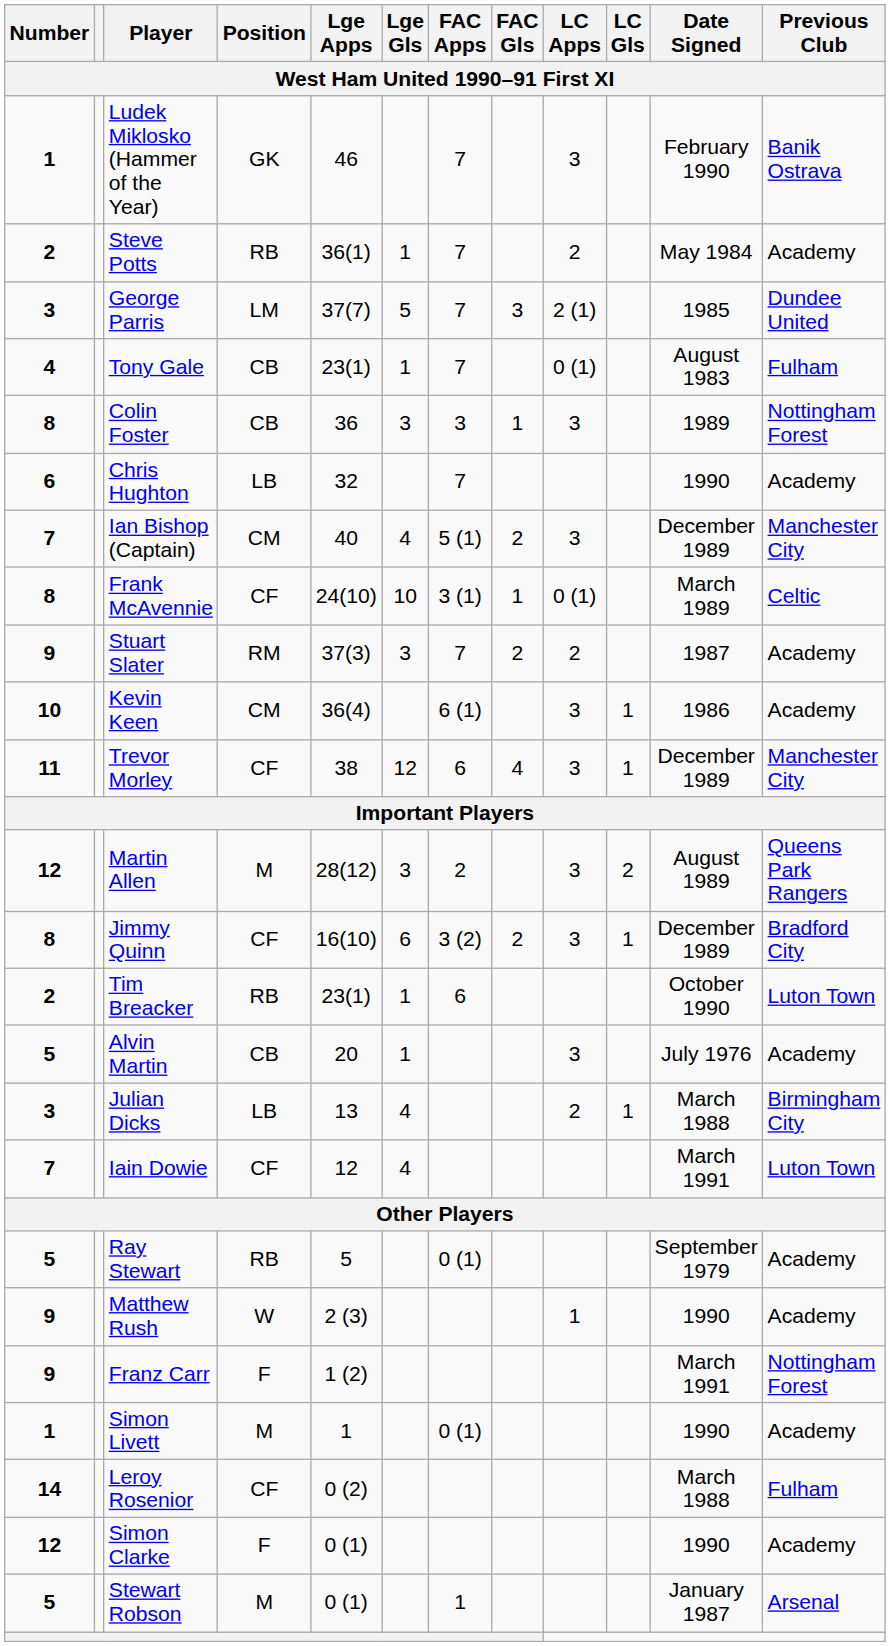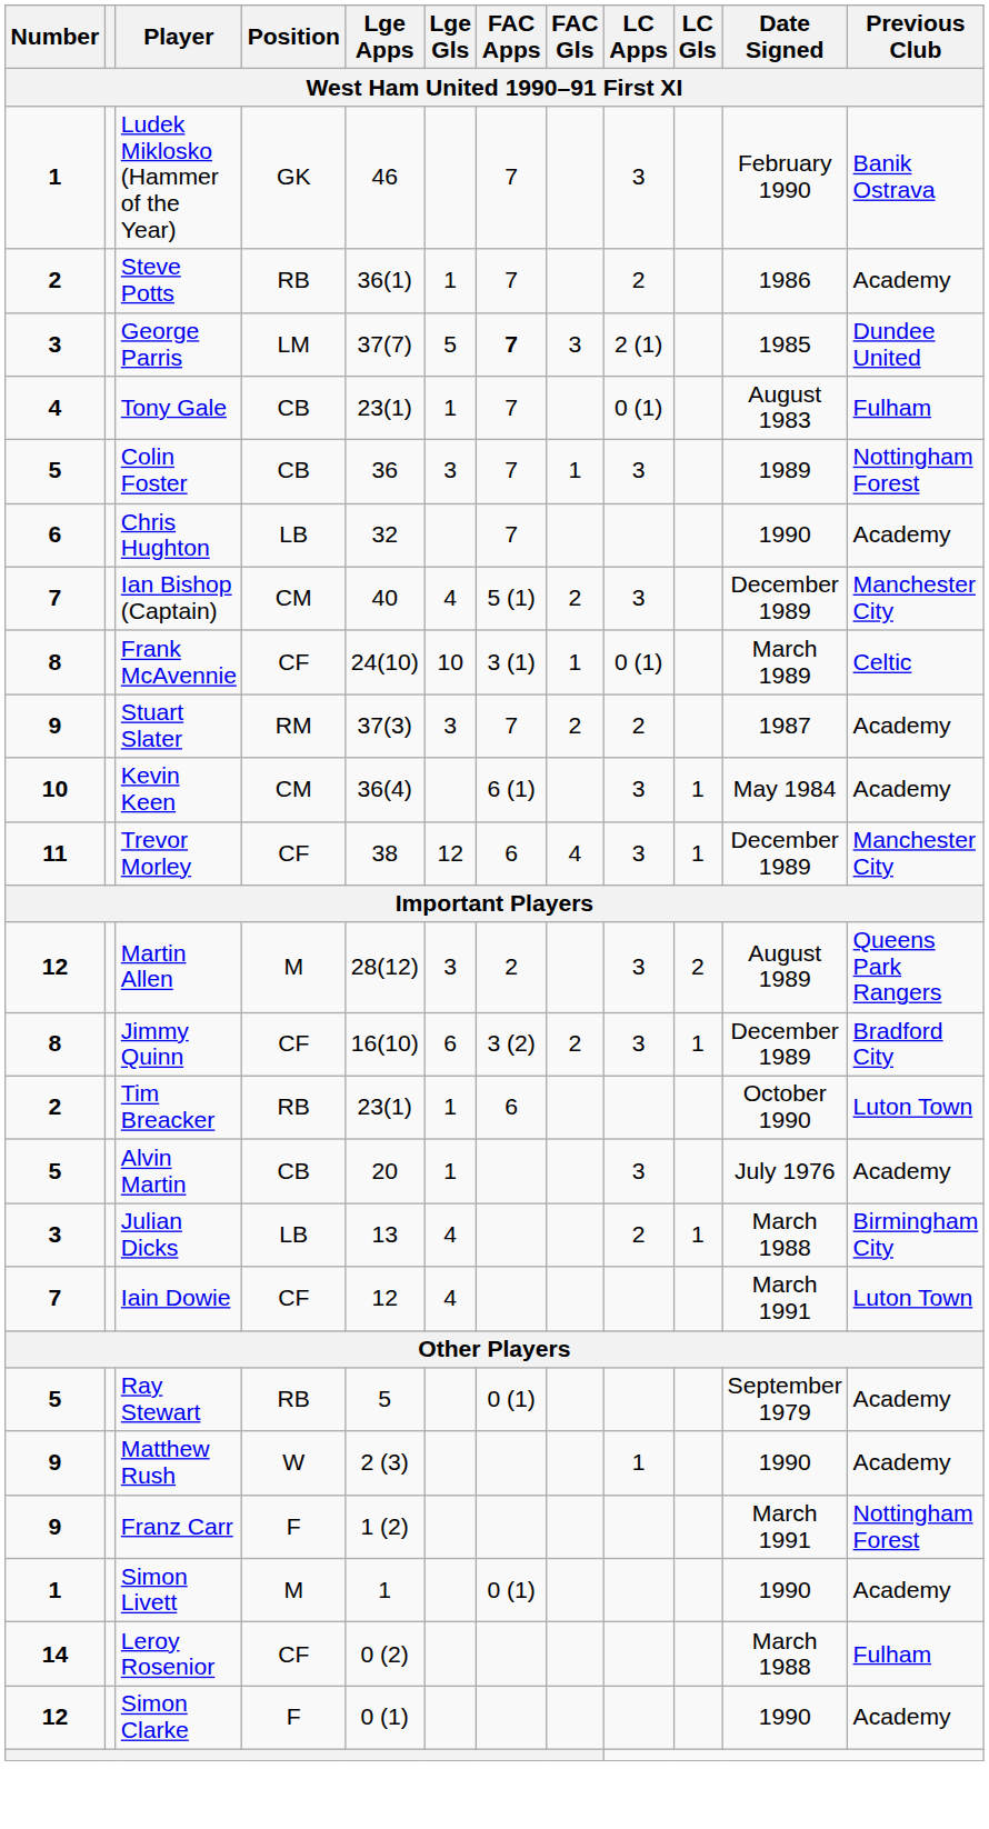 <table class="wikitable">
 <tr>
 <th width=5%>Number</th>
 <th width=4%></th>
 <th !width=8%>Player</th>
 <th width=4%>Position</th>
 <th width=7%>Lge Apps</th>
 <th width=3%>Lge Gls</th>
 <th width=3%>FAC Apps</th>
 <th width=3%>FAC Gls</th>
 <th width=3%>LC Apps</th>
 <th width=4%>LC Gls</th>
 <th width=16%>Date Signed</th>
 <th width=19%>Previous Club</th>
 </tr>
 <tr>
 <th colspan=12 bgcolor=#6fd6f5>West Ham United 1990–91 First XI</th>
 </tr>
 <tr>
 <td align=center><strong>1</strong></td>
 <td align=center></td>
 <td><a href='#'>Ludek Miklosko</a> <br> (Hammer of the Year)</td>
 <td align=center>GK</td>
 <td align=center>46</td>
 <td align=center></td>
 <td align=center>7</td>
 <td align=center></td>
 <td align=center>3</td>
 <td align=center></td>
 <td align=center>February 1990</td>
 <td><a href='#'>Banik Ostrava</a></td>
 </tr>
 <tr>
 <td align=center><strong>2</strong></td>
 <td align=center></td>
 <td><a href='#'>Steve Potts</a></td>
 <td align=center>RB</td>
 <td align=center>36(1)</td>
 <td align=center>1</td>
 <td align=center>7</td>
 <td align=center></td>
 <td align=center>2</td>
 <td align=center></td>
-<td align=center>May 1984</td>
+<td align=center>1986</td>
 <td>Academy</td>
 </tr>
 <tr>
 <td align=center><strong>3</strong></td>
 <td align=center></td>
 <td><a href='#'>George Parris</a></td>
 <td align=center>LM</td>
 <td align=center>37(7)</td>
 <td align=center>5</td>
-<td align=center>7</td>
+<td align=center><strong>7</strong></td>
 <td align=center>3</td>
 <td align=center>2 (1)</td>
 <td align=center></td>
 <td align=center>1985</td>
 <td><a href='#'>Dundee United</a></td>
 </tr>
 <tr>
 <td align=center><strong>4</strong></td>
 <td align=center></td>
 <td><a href='#'>Tony Gale</a></td>
 <td align=center>CB</td>
 <td align=center>23(1)</td>
 <td align=center>1</td>
 <td align=center>7</td>
 <td align=center></td>
 <td align=center>0 (1)</td>
 <td align=center></td>
 <td align=center>August 1983</td>
 <td><a href='#'>Fulham</a></td>
 </tr>
 <tr>
-<td align=center><strong>8</strong></td>
+<td align=center><strong>5</strong></td>
 <td align=center></td>
 <td><a href='#'>Colin Foster</a></td>
 <td align=center>CB</td>
 <td align=center>36</td>
 <td align=center>3</td>
-<td align=center>3</td>
+<td align=center>7</td>
 <td align=center>1</td>
 <td align=center>3</td>
 <td align=center></td>
 <td align=center>1989</td>
 <td><a href='#'>Nottingham Forest</a></td>
 </tr>
 <tr>
 <td align=center><strong>6</strong></td>
 <td align=center></td>
 <td><a href='#'>Chris Hughton</a></td>
 <td align=center>LB</td>
 <td align=center>32</td>
 <td align=center></td>
 <td align=center>7</td>
 <td align=center></td>
 <td align=center></td>
 <td align=center></td>
 <td align=center>1990</td>
 <td>Academy</td>
 </tr>
 <tr>
 <td align=center><strong>7</strong></td>
 <td align=center></td>
 <td><a href='#'>Ian Bishop</a> (Captain)</td>
 <td align=center>CM</td>
 <td align=center>40</td>
 <td align=center>4</td>
 <td align=center>5 (1)</td>
 <td align=center>2</td>
 <td align=center>3</td>
 <td align=center></td>
 <td align=center>December 1989</td>
 <td><a href='#'>Manchester City</a></td>
 </tr>
 <tr>
 <td align=center><strong>8</strong></td>
 <td align=center></td>
 <td><a href='#'>Frank McAvennie</a></td>
 <td align=center>CF</td>
 <td align=center>24(10)</td>
 <td align=center>10</td>
 <td align=center>3 (1)</td>
 <td align=center>1</td>
 <td align=center>0 (1)</td>
 <td align=center></td>
 <td align=center>March 1989</td>
 <td><a href='#'>Celtic</a></td>
 </tr>
 <tr>
 <td align=center><strong>9</strong></td>
 <td align=center></td>
 <td><a href='#'>Stuart Slater</a></td>
 <td align=center>RM</td>
 <td align=center>37(3)</td>
 <td align=center>3</td>
 <td align=center>7</td>
 <td align=center>2</td>
 <td align=center>2</td>
 <td align=center></td>
 <td align=center>1987</td>
 <td>Academy</td>
 </tr>
 <tr>
 <td align=center><strong>10</strong></td>
 <td align=center></td>
 <td><a href='#'>Kevin Keen</a></td>
 <td align=center>CM</td>
 <td align=center>36(4)</td>
 <td align=center></td>
 <td align=center>6 (1)</td>
 <td align=center></td>
 <td align=center>3</td>
 <td align=center>1</td>
-<td align=center>1986</td>
+<td align=center>May 1984</td>
 <td>Academy</td>
 </tr>
 <tr>
 <td align=center><strong>11</strong></td>
 <td align=center></td>
 <td><a href='#'>Trevor Morley</a></td>
 <td align=center>CF</td>
 <td align=center>38</td>
 <td align=center>12</td>
 <td align=center>6</td>
 <td align=center>4</td>
 <td align=center>3</td>
 <td align=center>1</td>
 <td align=center>December 1989</td>
 <td><a href='#'>Manchester City</a></td>
 </tr>
 <tr>
 <th colspan=12 bgcolor=#6fd6f5>Important Players</th>
 </tr>
 <tr>
 <td align=center><strong>12</strong></td>
 <td align=center></td>
 <td><a href='#'>Martin Allen</a></td>
 <td align=center>M</td>
 <td align=center>28(12)</td>
 <td align=center>3</td>
 <td align=center>2</td>
 <td align=center></td>
 <td align=center>3</td>
 <td align=center>2</td>
 <td align=center>August 1989</td>
 <td><a href='#'>Queens Park Rangers</a></td>
 </tr>
 <tr>
 <td align=center><strong>8</strong></td>
 <td align=center></td>
 <td><a href='#'>Jimmy Quinn</a></td>
 <td align=center>CF</td>
 <td align=center>16(10)</td>
 <td align=center>6</td>
 <td align=center>3 (2)</td>
 <td align=center>2</td>
 <td align=center>3</td>
 <td align=center>1</td>
 <td align=center>December 1989</td>
 <td><a href='#'>Bradford City</a></td>
 </tr>
 <tr>
 <td align=center><strong>2</strong></td>
 <td align=center></td>
 <td><a href='#'>Tim Breacker</a></td>
 <td align=center>RB</td>
 <td align=center>23(1)</td>
 <td align=center>1</td>
 <td align=center>6</td>
 <td align=center></td>
 <td align=center></td>
 <td align=center></td>
 <td align=center>October 1990</td>
 <td><a href='#'>Luton Town</a></td>
 </tr>
 <tr>
 <td align=center><strong>5</strong></td>
 <td align=center></td>
 <td><a href='#'>Alvin Martin</a></td>
 <td align=center>CB</td>
 <td align=center>20</td>
 <td align=center>1</td>
 <td align=center></td>
 <td align=center></td>
 <td align=center>3</td>
 <td align=center></td>
 <td align=center>July 1976</td>
 <td>Academy</td>
 </tr>
 <tr>
 <td align=center><strong>3</strong></td>
 <td align=center></td>
 <td><a href='#'>Julian Dicks</a></td>
 <td align=center>LB</td>
 <td align=center>13</td>
 <td align=center>4</td>
 <td align=center></td>
 <td align=center></td>
 <td align=center>2</td>
 <td align=center>1</td>
 <td align=center>March 1988</td>
 <td><a href='#'>Birmingham City</a></td>
 </tr>
 <tr>
 <td align=center><strong>7</strong></td>
 <td align=center></td>
 <td><a href='#'>Iain Dowie</a></td>
 <td align=center>CF</td>
 <td align=center>12</td>
 <td align=center>4</td>
 <td align=center></td>
 <td align=center></td>
 <td align=center></td>
 <td align=center></td>
 <td align=center>March 1991</td>
 <td><a href='#'>Luton Town</a></td>
 </tr>
 <tr>
 <th colspan=12 bgcolor=#6fd6f5>Other Players</th>
 </tr>
 <tr>
 <td align=center><strong>5</strong></td>
 <td align=center></td>
 <td><a href='#'>Ray Stewart</a></td>
 <td align=center>RB</td>
 <td align=center>5</td>
 <td align=center></td>
 <td align=center>0 (1)</td>
 <td align=center></td>
 <td align=center></td>
 <td align=center></td>
 <td align=center>September 1979</td>
 <td>Academy</td>
 </tr>
 <tr>
 <td align=center><strong>9</strong></td>
 <td align=center></td>
 <td><a href='#'>Matthew Rush</a></td>
 <td align=center>W</td>
 <td align=center>2 (3)</td>
 <td align=center></td>
 <td align=center></td>
 <td align=center></td>
 <td align=center>1</td>
 <td align=center></td>
 <td align=center>1990</td>
 <td>Academy</td>
 </tr>
 <tr>
 <td align=center><strong>9</strong></td>
 <td align=center></td>
 <td><a href='#'>Franz Carr</a></td>
 <td align=center>F</td>
 <td align=center>1 (2)</td>
 <td align=center></td>
 <td align=center></td>
 <td align=center></td>
 <td align=center></td>
 <td align=center></td>
 <td align=center>March 1991</td>
 <td><a href='#'>Nottingham Forest</a></td>
 </tr>
 <tr>
 <td align=center><strong>1</strong></td>
 <td align=center></td>
 <td><a href='#'>Simon Livett</a></td>
 <td align=center>M</td>
 <td align=center>1</td>
 <td align=center></td>
 <td align=center>0 (1)</td>
 <td align=center></td>
 <td align=center></td>
 <td align=center></td>
 <td align=center>1990</td>
 <td>Academy</td>
 </tr>
 <tr>
 <td align=center><strong>14</strong></td>
 <td align=center></td>
 <td><a href='#'>Leroy Rosenior</a></td>
 <td align=center>CF</td>
 <td align=center>0 (2)</td>
 <td align=center></td>
 <td align=center></td>
 <td align=center></td>
 <td align=center></td>
 <td align=center></td>
 <td align=center>March 1988</td>
 <td><a href='#'>Fulham</a></td>
 </tr>
 <tr>
 <td align=center><strong>12</strong></td>
 <td align=center></td>
 <td><a href='#'>Simon Clarke</a></td>
 <td align=center>F</td>
 <td align=center>0 (1)</td>
 <td align=center></td>
 <td align=center></td>
 <td align=center></td>
 <td align=center></td>
 <td align=center></td>
 <td align=center>1990</td>
 <td>Academy</td>
 </tr>
 <tr>
-<td align=center><strong>5</strong></td>
-<td align=center></td>
-<td><a href='#'>Stewart Robson</a></td>
-<td align=center>M</td>
-<td align=center>0 (1)</td>
-<td align=center></td>
-<td align=center>1</td>
-<td align=center></td>
-<td align=center></td>
-<td align=center></td>
-<td align=center>January 1987</td>
-<td><a href='#'>Arsenal</a></td>
-</tr>
-<tr>
 <th colspan=8 bgcolor=#6fd6f5></th>
 </tr>
 </table>
